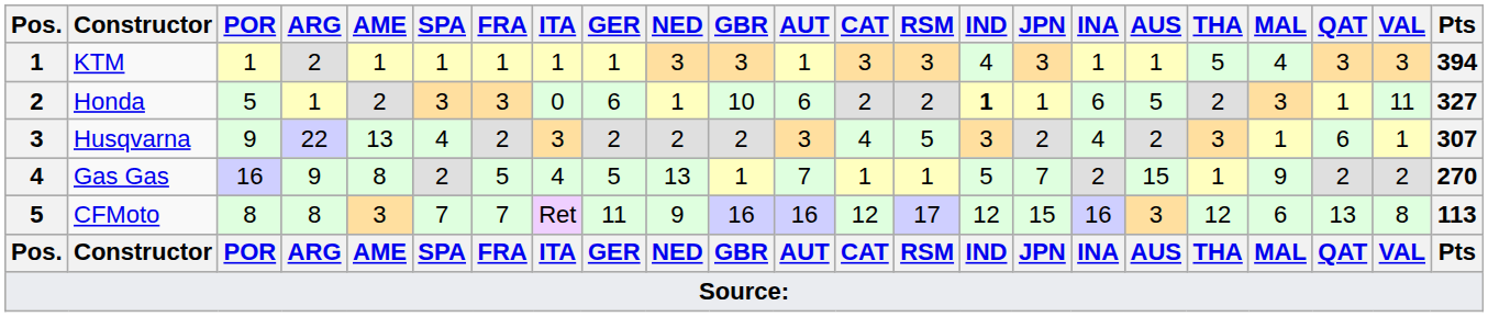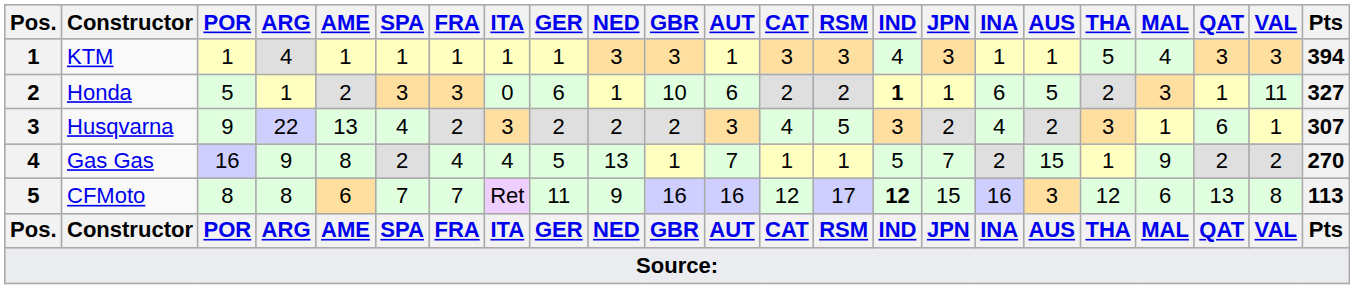 <table class="wikitable" style="font-size:85%; text-align:center;">
 <tr>
 <th>Pos.</th>
 <th>Constructor</th>
 <th><a href='#'>POR</a><br></th>
 <th><a href='#'>ARG</a><br></th>
 <th><a href='#'>AME</a><br></th>
 <th><a href='#'>SPA</a><br></th>
 <th><a href='#'>FRA</a><br></th>
 <th><a href='#'>ITA</a><br></th>
 <th><a href='#'>GER</a><br></th>
 <th><a href='#'>NED</a><br></th>
 <th><a href='#'>GBR</a><br></th>
 <th><a href='#'>AUT</a><br></th>
 <th><a href='#'>CAT</a><br></th>
 <th><a href='#'>RSM</a><br></th>
 <th><a href='#'>IND</a><br></th>
 <th><a href='#'>JPN</a><br></th>
 <th><a href='#'>INA</a><br></th>
 <th><a href='#'>AUS</a><br></th>
 <th><a href='#'>THA</a><br></th>
 <th><a href='#'>MAL</a><br></th>
 <th><a href='#'>QAT</a><br></th>
 <th><a href='#'>VAL</a><br></th>
 <th>Pts</th>
 </tr>
 <tr>
 <th>1</th>
 <td align=left> <a href='#'>KTM</a></td>
 <td bgcolor="#ffffbf">1</td>
-<td bgcolor="#dfdfdf">2</td>
+<td bgcolor="#dfdfdf">4</td>
 <td bgcolor="#ffffbf">1</td>
 <td bgcolor="#ffffbf">1</td>
 <td bgcolor="#ffffbf">1</td>
 <td bgcolor="#ffffbf">1</td>
 <td bgcolor="#ffffbf">1</td>
 <td bgcolor="#ffdf9f">3</td>
 <td bgcolor="#ffdf9f">3</td>
 <td bgcolor="#ffffbf">1</td>
 <td bgcolor="#ffdf9f">3</td>
 <td bgcolor="#ffdf9f">3</td>
 <td bgcolor="#dfffdf">4</td>
 <td bgcolor="#ffdf9f">3</td>
 <td bgcolor="#ffffbf">1</td>
 <td bgcolor="#ffffbf">1</td>
 <td bgcolor="#dfffdf">5</td>
 <td bgcolor="#dfffdf">4</td>
 <td bgcolor="#ffdf9f">3</td>
 <td bgcolor="#ffdf9f">3</td>
 <th>394</th>
 </tr>
 <tr>
 <th>2</th>
 <td align=left> <a href='#'>Honda</a></td>
 <td bgcolor="#dfffdf">5</td>
 <td bgcolor="#ffffbf">1</td>
 <td bgcolor="#dfdfdf">2</td>
 <td bgcolor="#ffdf9f">3</td>
 <td bgcolor="#ffdf9f">3</td>
 <td bgcolor="#dfffdf">0</td>
 <td bgcolor="#dfffdf">6</td>
 <td bgcolor="#ffffbf">1</td>
 <td bgcolor="#dfffdf">10</td>
 <td bgcolor="#dfffdf">6</td>
 <td bgcolor="#dfdfdf">2</td>
 <td bgcolor="#dfdfdf">2</td>
 <td bgcolor="#ffffbf"><strong>1</strong></td>
 <td bgcolor="#ffffbf">1</td>
 <td bgcolor="#dfffdf">6</td>
 <td bgcolor="#dfffdf">5</td>
 <td bgcolor="#dfdfdf">2</td>
 <td bgcolor="#ffdf9f">3</td>
 <td bgcolor="#ffffbf">1</td>
 <td bgcolor="#dfffdf">11</td>
 <th>327</th>
 </tr>
 <tr>
 <th>3</th>
 <td align=left nowrap> <a href='#'>Husqvarna</a></td>
 <td bgcolor="#dfffdf">9</td>
 <td bgcolor="#cfcfff">22</td>
 <td bgcolor="#dfffdf">13</td>
 <td bgcolor="#dfffdf">4</td>
 <td bgcolor="#dfdfdf">2</td>
 <td bgcolor="#ffdf9f">3</td>
 <td bgcolor="#dfdfdf">2</td>
 <td bgcolor="#dfdfdf">2</td>
 <td bgcolor="#dfdfdf">2</td>
 <td bgcolor="#ffdf9f">3</td>
 <td bgcolor="#dfffdf">4</td>
 <td bgcolor="#dfffdf">5</td>
 <td bgcolor="#ffdf9f">3</td>
 <td bgcolor="#dfdfdf">2</td>
 <td bgcolor="#dfffdf">4</td>
 <td bgcolor="#dfdfdf">2</td>
 <td bgcolor="#ffdf9f">3</td>
 <td bgcolor="#ffffbf">1</td>
 <td bgcolor="#dfffdf">6</td>
 <td bgcolor="#ffffbf">1</td>
 <th>307</th>
 </tr>
 <tr>
 <th>4</th>
 <td align=left> <a href='#'>Gas Gas</a></td>
 <td bgcolor="#cfcfff">16</td>
 <td bgcolor="#dfffdf">9</td>
 <td bgcolor="#dfffdf">8</td>
 <td bgcolor="#dfdfdf">2</td>
-<td bgcolor="#dfffdf">5</td>
+<td bgcolor="#dfffdf">4</td>
 <td bgcolor="#dfffdf">4</td>
 <td bgcolor="#dfffdf">5</td>
 <td bgcolor="#dfffdf">13</td>
 <td bgcolor="#ffffbf">1</td>
 <td bgcolor="#dfffdf">7</td>
 <td bgcolor="#ffffbf">1</td>
 <td bgcolor="#ffffbf">1</td>
 <td bgcolor="#dfffdf">5</td>
 <td bgcolor="#dfffdf">7</td>
 <td bgcolor="#dfdfdf">2</td>
 <td bgcolor="#dfffdf">15</td>
 <td bgcolor="#ffffbf">1</td>
 <td bgcolor="#dfffdf">9</td>
 <td bgcolor="#dfdfdf">2</td>
 <td bgcolor="#dfdfdf">2</td>
 <th>270</th>
 </tr>
 <tr>
 <th>5</th>
 <td align=left> <a href='#'>CFMoto</a></td>
 <td bgcolor="#dfffdf">8</td>
 <td bgcolor="#dfffdf">8</td>
-<td bgcolor="#ffdf9f">3</td>
+<td bgcolor="#ffdf9f">6</td>
 <td bgcolor="#dfffdf">7</td>
 <td bgcolor="#dfffdf">7</td>
 <td bgcolor="#efcfff">Ret</td>
 <td bgcolor="#dfffdf">11</td>
 <td bgcolor="#dfffdf">9</td>
 <td bgcolor="#cfcfff">16</td>
 <td bgcolor="#cfcfff">16</td>
 <td bgcolor="#dfffdf">12</td>
 <td bgcolor="#cfcfff">17</td>
-<td bgcolor="#dfffdf">12</td>
+<td bgcolor="#dfffdf"><strong>12</strong></td>
 <td bgcolor="#dfffdf">15</td>
 <td bgcolor="#cfcfff">16</td>
 <td bgcolor="#ffdf9f">3</td>
 <td bgcolor="#dfffdf">12</td>
 <td bgcolor="#dfffdf">6</td>
 <td bgcolor="#dfffdf">13</td>
 <td bgcolor="#dfffdf">8</td>
 <th>113</th>
 </tr>
 <tr>
 <th>Pos.</th>
 <th>Constructor</th>
 <th><a href='#'>POR</a><br></th>
 <th><a href='#'>ARG</a><br></th>
 <th><a href='#'>AME</a><br></th>
 <th><a href='#'>SPA</a><br></th>
 <th><a href='#'>FRA</a><br></th>
 <th><a href='#'>ITA</a><br></th>
 <th><a href='#'>GER</a><br></th>
 <th><a href='#'>NED</a><br></th>
 <th><a href='#'>GBR</a><br></th>
 <th><a href='#'>AUT</a><br></th>
 <th><a href='#'>CAT</a><br></th>
 <th><a href='#'>RSM</a><br></th>
 <th><a href='#'>IND</a><br></th>
 <th><a href='#'>JPN</a><br></th>
 <th><a href='#'>INA</a><br></th>
 <th><a href='#'>AUS</a><br></th>
 <th><a href='#'>THA</a><br></th>
 <th><a href='#'>MAL</a><br></th>
 <th><a href='#'>QAT</a><br></th>
 <th><a href='#'>VAL</a><br></th>
 <th>Pts</th>
 </tr>
 <tr>
 <td colspan="23" style="background-color:#EAECF0;text-align:center"><strong>Source:</strong></td>
 </tr>
 </table>
